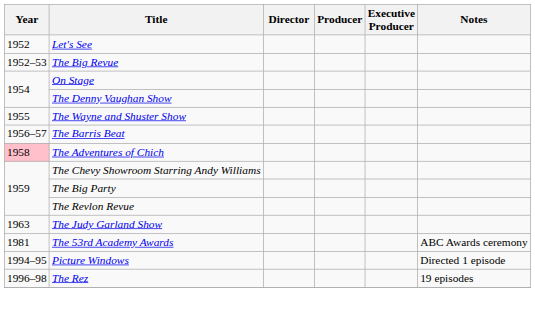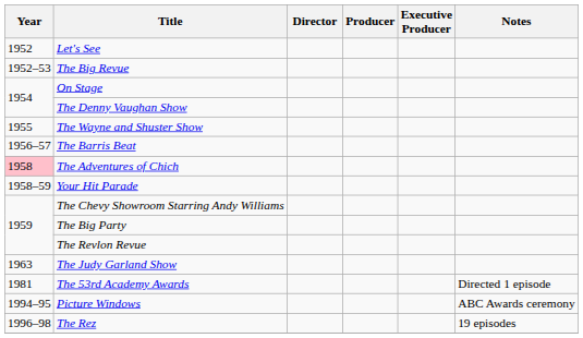 <table class="wikitable">
 <tr>
 <th>Year</th>
 <th>Title</th>
 <th width="65">Director</th>
 <th>Producer</th>
 <th width="65">Executive<br>Producer</th>
 <th>Notes</th>
 </tr>
 <tr>
 <td>1952</td>
 <td><em><a href='#'>Let's See</a></em></td>
 <td></td>
 <td></td>
 <td></td>
 <td></td>
 </tr>
 <tr>
 <td>1952–53</td>
 <td><em><a href='#'>The Big Revue</a></em></td>
 <td></td>
 <td></td>
 <td></td>
 <td></td>
 </tr>
 <tr>
 <td rowspan="2">1954</td>
 <td><em><a href='#'>On Stage</a></em></td>
 <td></td>
 <td></td>
 <td></td>
 <td></td>
 </tr>
 <tr>
 <td><em><a href='#'>The Denny Vaughan Show</a></em></td>
 <td></td>
 <td></td>
 <td></td>
 <td></td>
 </tr>
 <tr>
 <td>1955</td>
 <td><a href='#'><em>The Wayne and Shuster Show</em></a></td>
 <td></td>
 <td></td>
 <td></td>
 <td></td>
 </tr>
 <tr>
 <td>1956–57</td>
 <td><em><a href='#'>The Barris Beat</a></em></td>
 <td></td>
 <td></td>
 <td></td>
 <td></td>
 </tr>
 <tr>
 <td style="background: pink;">1958</td>
 <td><em><a href='#'>The Adventures of Chich</a></em></td>
 <td></td>
 <td></td>
 <td></td>
 <td></td>
 </tr>
 <tr>
+<td>1958–59</td>
+<td><em><a href='#'>Your Hit Parade</a></em></td>
+<td></td>
+<td></td>
+<td></td>
+<td></td>
+</tr>
+<tr>
 <td rowspan="3">1959</td>
 <td><em>The Chevy Showroom Starring Andy Williams</em></td>
 <td></td>
 <td></td>
 <td></td>
 <td></td>
 </tr>
 <tr>
 <td><em>The Big Party</em></td>
 <td></td>
 <td></td>
 <td></td>
 <td></td>
 </tr>
 <tr>
 <td><em>The Revlon Revue</em></td>
 <td></td>
 <td></td>
 <td></td>
 <td></td>
 </tr>
 <tr>
 <td>1963</td>
 <td><em><a href='#'>The Judy Garland Show</a></em></td>
 <td></td>
 <td></td>
 <td></td>
 <td></td>
 </tr>
 <tr>
 <td>1981</td>
 <td><a href='#'><em>The 53rd Academy Awards</em></a></td>
 <td></td>
 <td></td>
 <td></td>
-<td>ABC Awards ceremony</td>
+<td>Directed 1 episode</td>
 </tr>
 <tr>
 <td>1994–95</td>
 <td><em><a href='#'>Picture Windows</a></em></td>
 <td></td>
 <td></td>
 <td></td>
-<td>Directed 1 episode</td>
+<td>ABC Awards ceremony</td>
 </tr>
 <tr>
 <td>1996–98</td>
 <td><em><a href='#'>The Rez</a></em></td>
 <td></td>
 <td></td>
 <td></td>
 <td>19 episodes</td>
 </tr>
 <tr>
 </tr>
 </table>
